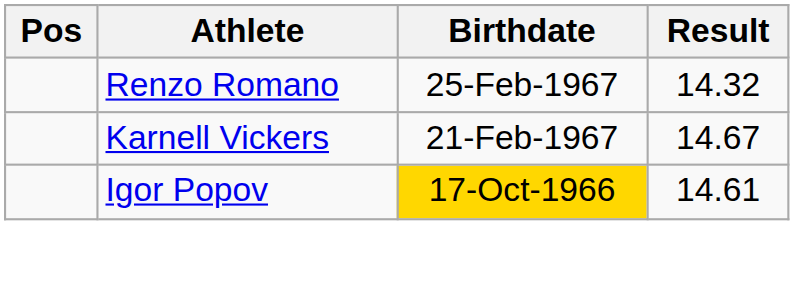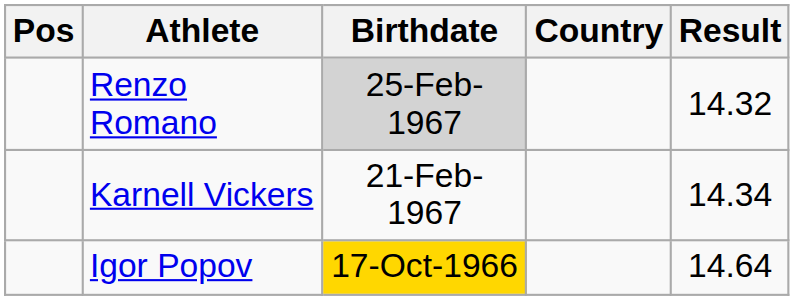 <table class="wikitable"  style="text-align:center; width:60%;">
 <tr>
 <th>Pos</th>
 <th>Athlete</th>
 <th>Birthdate</th>
+<th>Country</th>
 <th>Result</th>
 </tr>
 <tr>
 <td align=center></td>
 <td align=left><a href='#'>Renzo Romano</a></td>
-<td>25-Feb-1967</td>
+<td style="background: lightgrey;">25-Feb-1967</td>
+<td align=left></td>
 <td>14.32</td>
 </tr>
 <tr>
 <td align=center></td>
 <td align=left><a href='#'>Karnell Vickers</a></td>
 <td>21-Feb-1967</td>
-<td>14.67</td>
+<td align=left></td>
+<td>14.34</td>
 </tr>
 <tr>
 <td align=center></td>
 <td align=left><a href='#'>Igor Popov</a></td>
 <td style="background: gold;">17-Oct-1966</td>
-<td>14.61</td>
+<td align=left></td>
+<td>14.64</td>
 </tr>
 </table>
